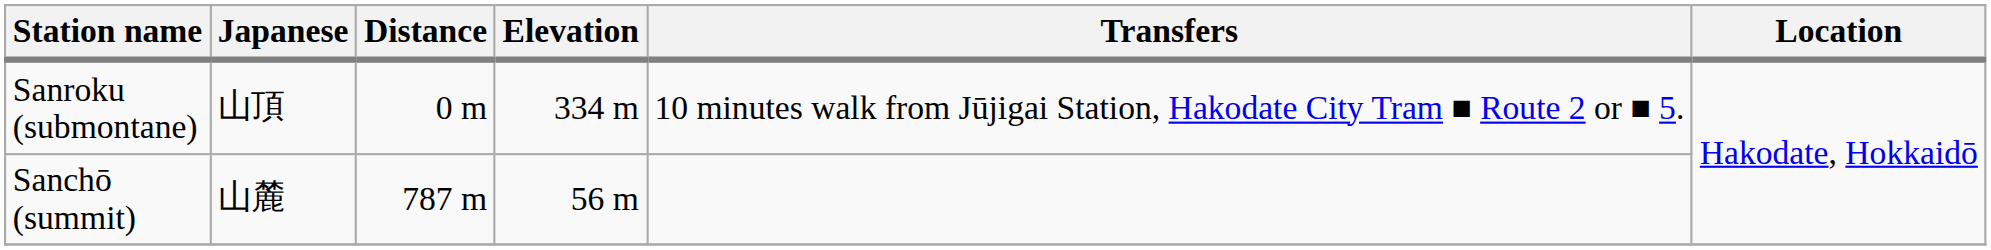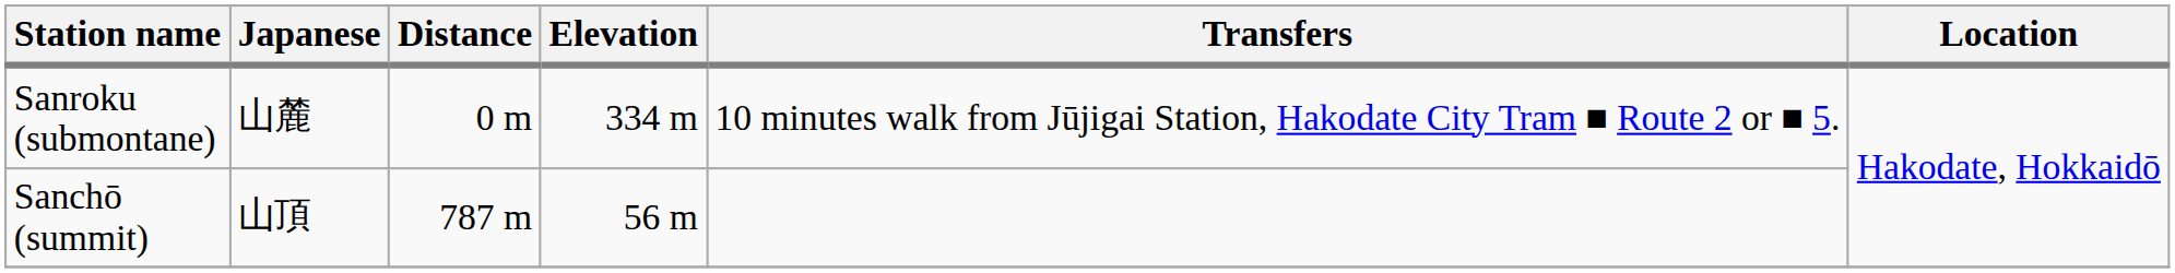 <table class="wikitable">
 <tr>
 <th style="border-bottom:3px solid gray;">Station name</th>
 <th ! style="border-bottom:3px solid gray;">Japanese</th>
 <th ! style="border-bottom:3px solid gray;">Distance</th>
 <th ! style="border-bottom:3px solid gray;">Elevation</th>
 <th ! style="border-bottom:3px solid gray;">Transfers</th>
 <th ! style="border-bottom:3px solid gray;">Location</th>
 </tr>
 <tr>
 <td>Sanroku<br>(submontane)</td>
-<td>山頂</td>
+<td>山麓</td>
 <td align=right>0 m</td>
 <td align=right>334 m</td>
 <td>10 minutes walk from Jūjigai Station, <a href='#'>Hakodate City Tram</a> <span>■</span> <a href='#'>Route 2</a> or <span>■</span> <a href='#'>5</a>.</td>
 <td rowspan=2><a href='#'>Hakodate</a>, <a href='#'>Hokkaidō</a></td>
 </tr>
 <tr>
 <td>Sanchō<br>(summit)</td>
-<td>山麓</td>
+<td>山頂</td>
 <td align=right>787 m</td>
 <td align=right>56 m</td>
 <td></td>
 </tr>
 <tr>
 </tr>
 </table>
